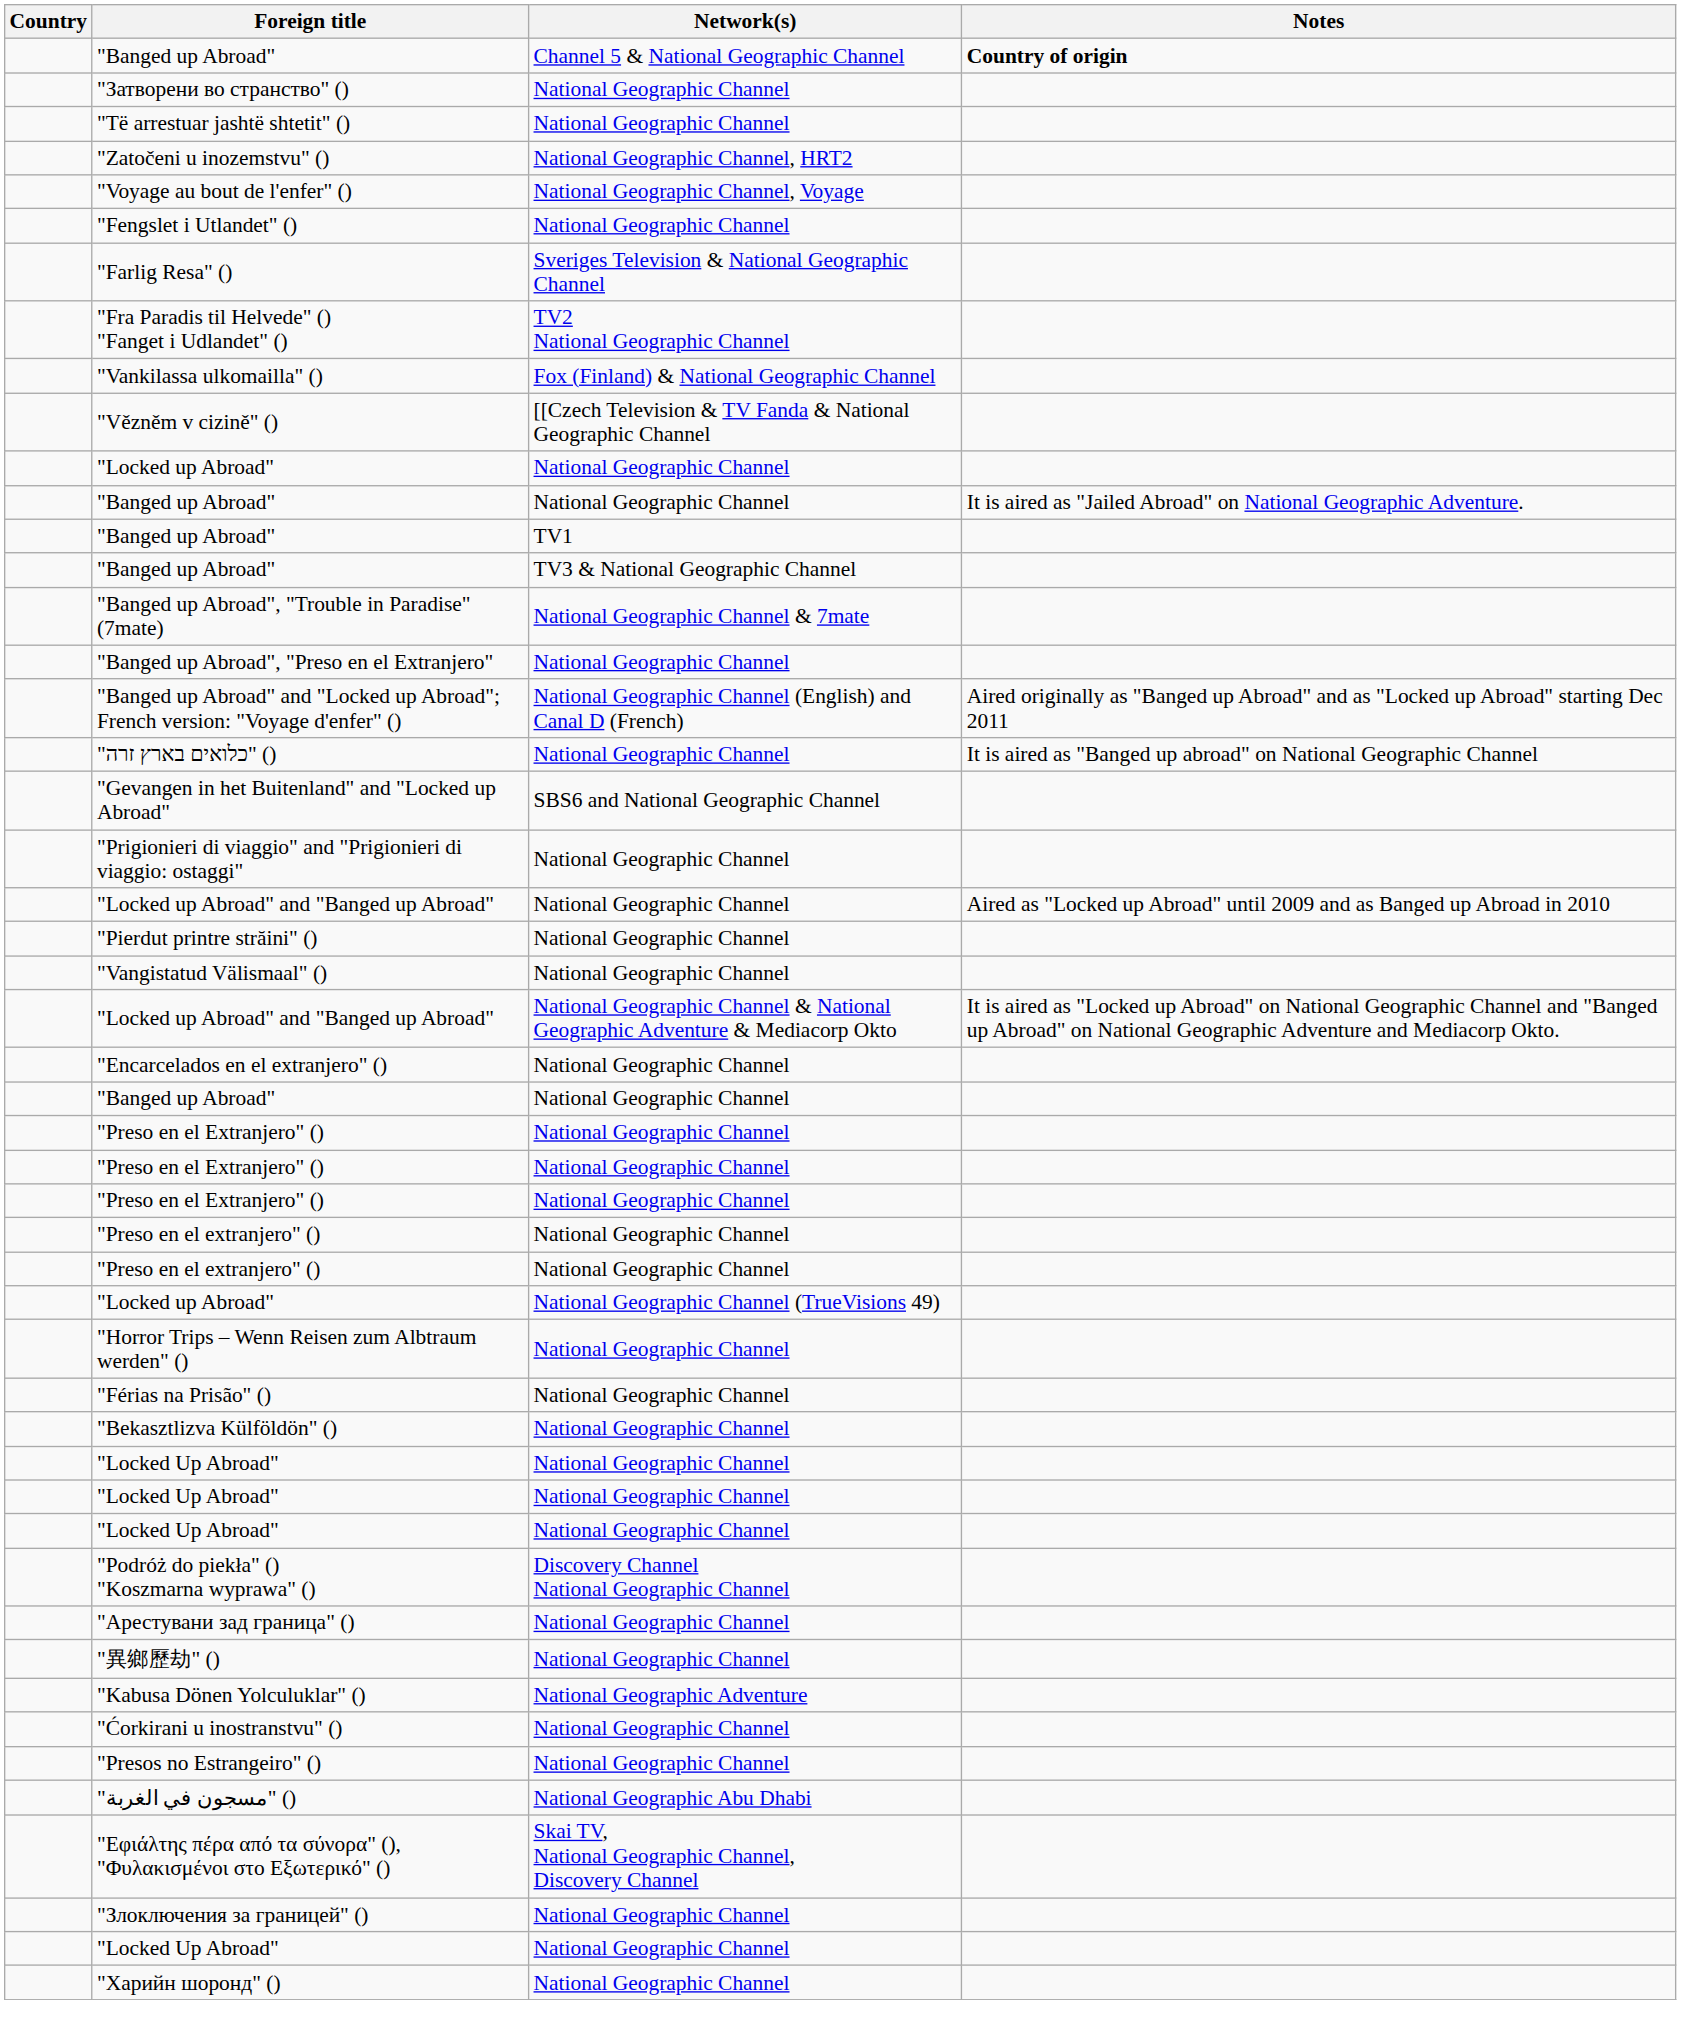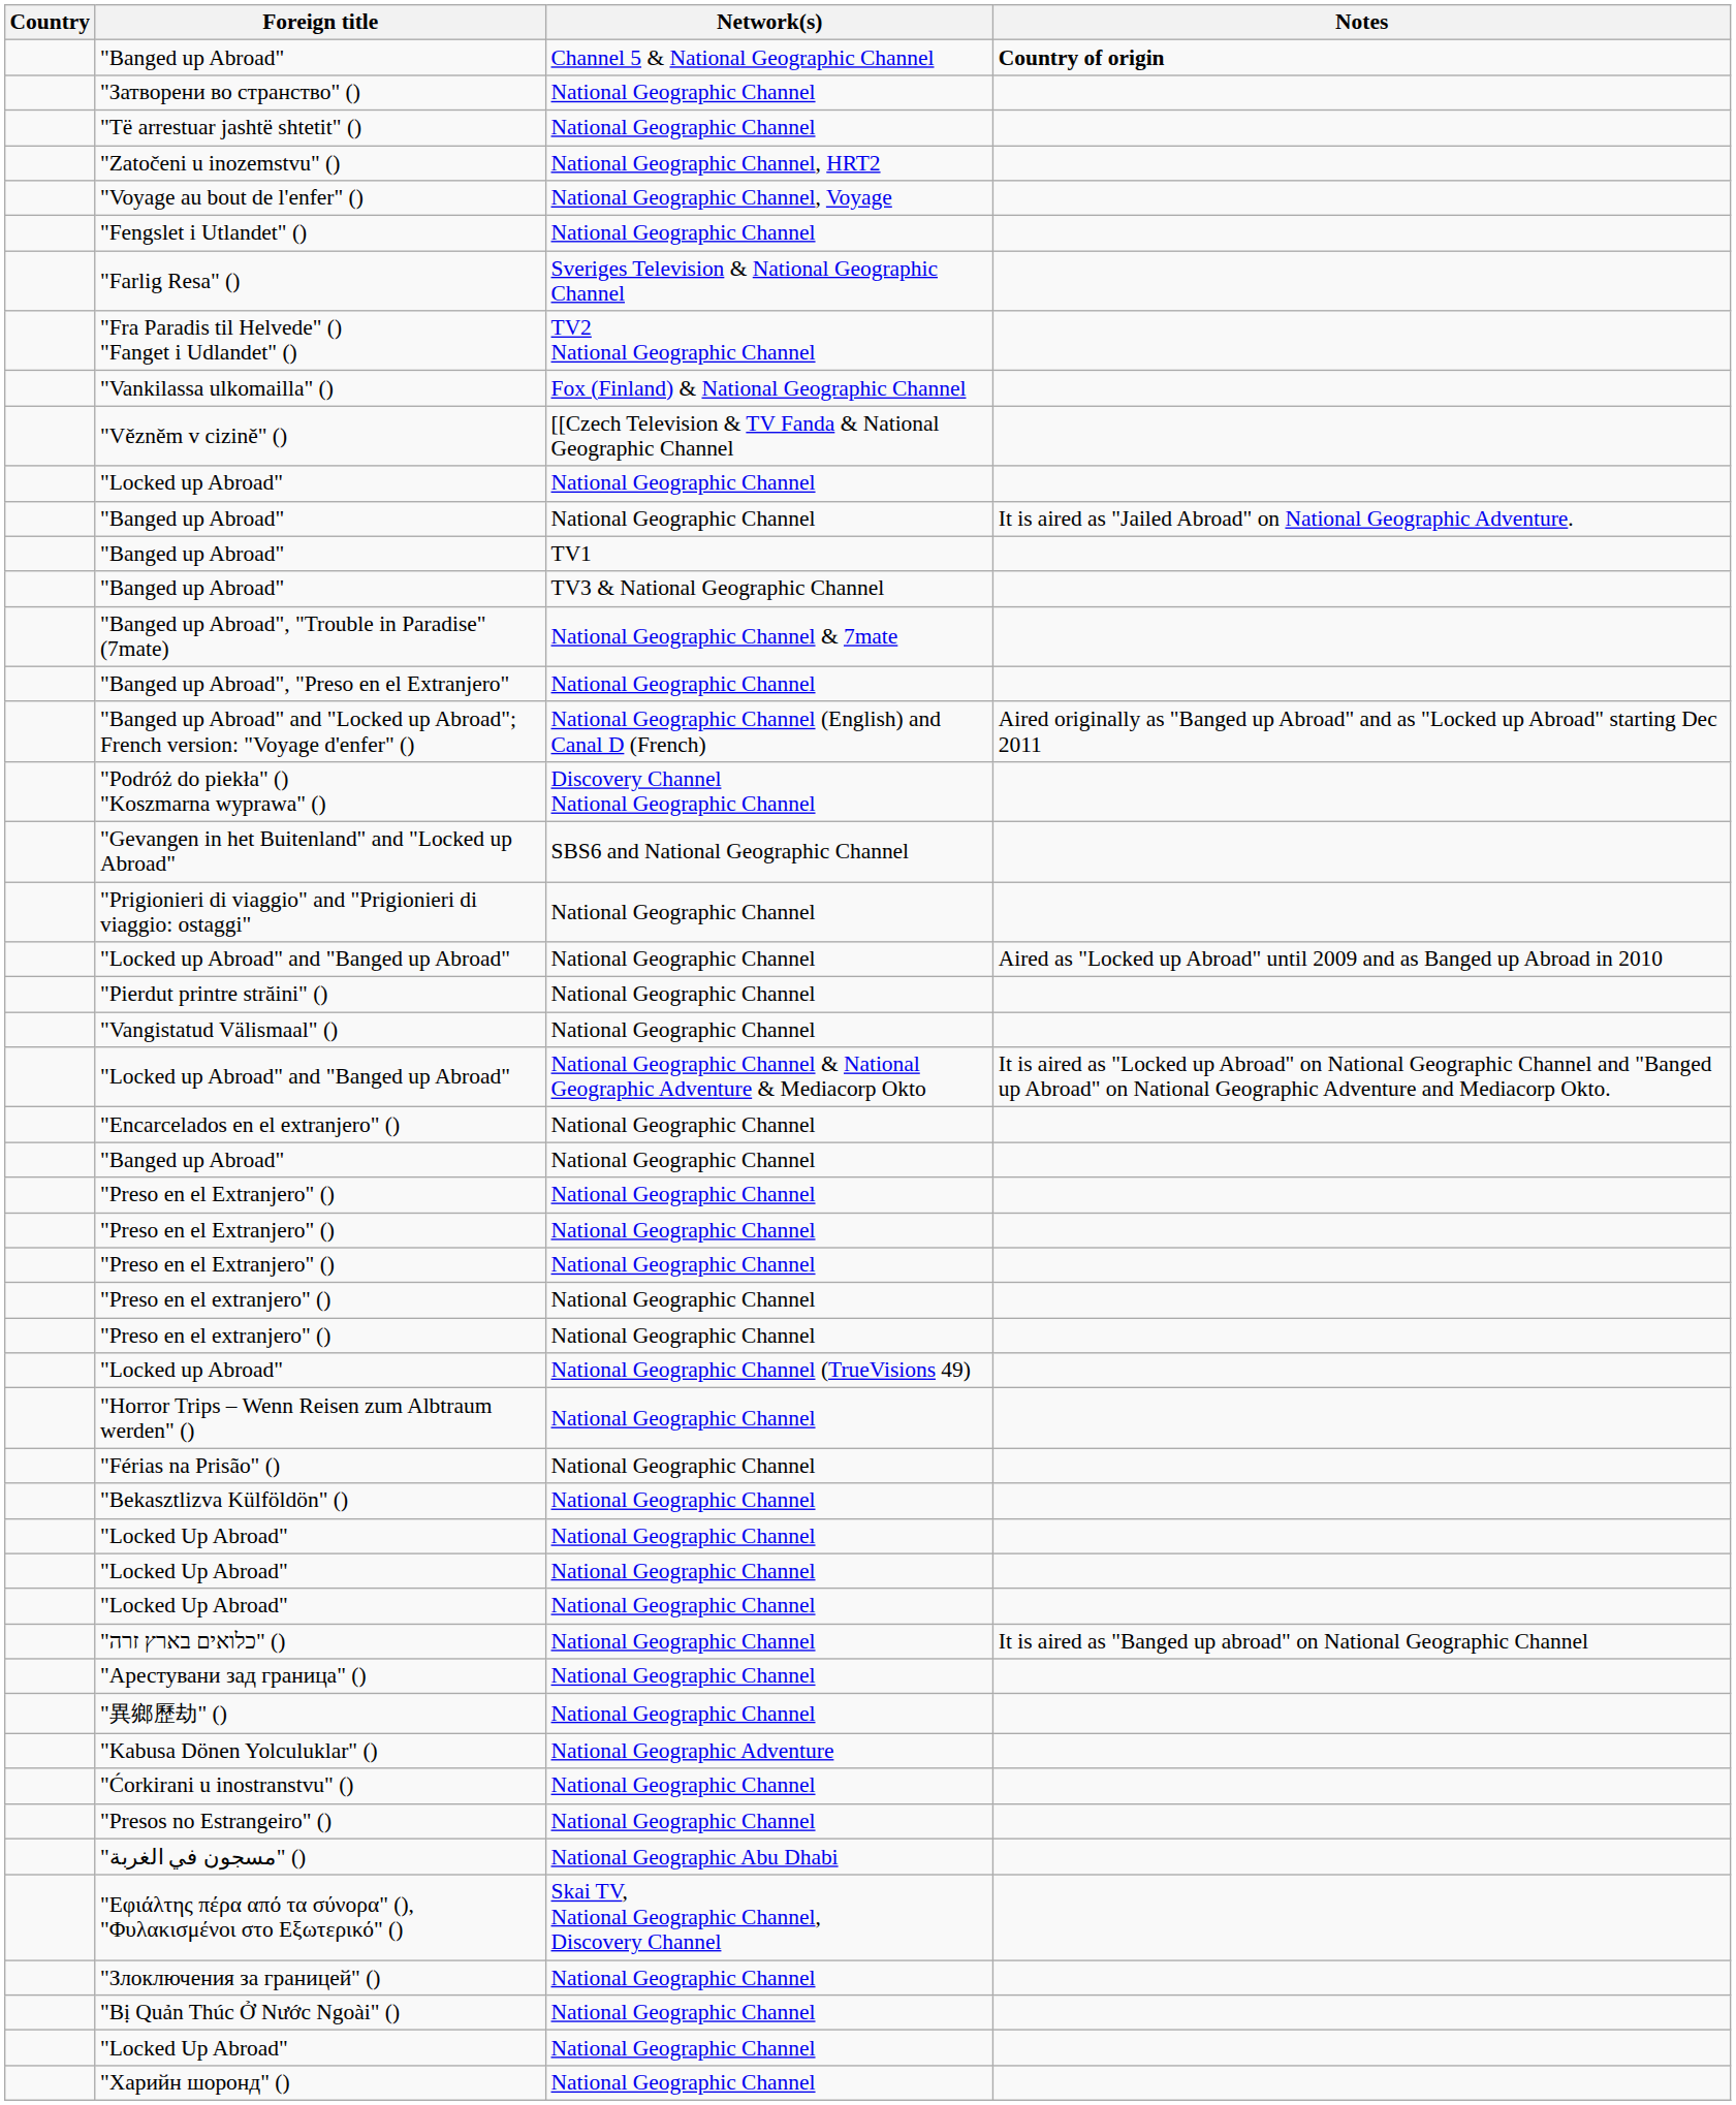 <table class="wikitable sortable">
 <tr>
 <th><strong>Country</strong><br></th>
 <th><strong>Foreign title</strong></th>
 <th><strong>Network(s)</strong></th>
 <th><strong>Notes</strong></th>
 </tr>
 <tr>
 <td></td>
 <td>"Banged up Abroad"</td>
 <td><a href='#'>Channel 5</a> & <a href='#'>National Geographic Channel</a></td>
 <td><strong>Country of origin</strong></td>
 </tr>
 <tr>
 <td></td>
 <td>"Затворени во странство" ()</td>
 <td><a href='#'>National Geographic Channel</a></td>
 <td></td>
 </tr>
 <tr>
 <td></td>
 <td>"Të arrestuar jashtë shtetit" ()</td>
 <td><a href='#'>National Geographic Channel</a></td>
 <td></td>
 </tr>
 <tr>
 <td></td>
 <td>"Zatočeni u inozemstvu" ()</td>
 <td><a href='#'>National Geographic Channel</a>, <a href='#'>HRT2</a></td>
 <td></td>
 </tr>
 <tr>
 <td></td>
 <td>"Voyage au bout de l'enfer" ()</td>
 <td><a href='#'>National Geographic Channel</a>, <a href='#'>Voyage</a></td>
 <td></td>
 </tr>
 <tr>
 <td></td>
 <td>"Fengslet i Utlandet" ()</td>
 <td><a href='#'>National Geographic Channel</a></td>
 <td></td>
 </tr>
 <tr>
 <td></td>
 <td>"Farlig Resa" ()</td>
 <td><a href='#'>Sveriges Television</a> & <a href='#'>National Geographic Channel</a></td>
 <td></td>
 </tr>
 <tr>
 <td></td>
 <td>"Fra Paradis til Helvede" ()<br>"Fanget i Udlandet" ()</td>
 <td><a href='#'>TV2</a><br><a href='#'>National Geographic Channel</a></td>
 <td></td>
 </tr>
 <tr>
 <td></td>
 <td>"Vankilassa ulkomailla" ()</td>
 <td><a href='#'>Fox (Finland)</a> & <a href='#'>National Geographic Channel</a></td>
 <td></td>
 </tr>
 <tr>
 <td></td>
 <td>"Vězněm v cizině" ()</td>
 <td>[[Czech Television & <a href='#'>TV Fanda</a> & National Geographic Channel</td>
 <td></td>
 </tr>
 <tr>
 <td></td>
 <td>"Locked up Abroad"</td>
 <td><a href='#'>National Geographic Channel</a></td>
 <td></td>
 </tr>
 <tr>
 <td></td>
 <td>"Banged up Abroad"</td>
 <td>National Geographic Channel</td>
 <td>It is aired as "Jailed Abroad" on <a href='#'>National Geographic Adventure</a>.</td>
 </tr>
 <tr>
 <td></td>
 <td>"Banged up Abroad"</td>
 <td>TV1</td>
 <td></td>
 </tr>
 <tr>
 <td></td>
 <td>"Banged up Abroad"</td>
 <td>TV3 & National Geographic Channel</td>
 <td></td>
 </tr>
 <tr>
 <td></td>
 <td>"Banged up Abroad", "Trouble in Paradise" (7mate)</td>
 <td><a href='#'>National Geographic Channel</a> & <a href='#'>7mate</a></td>
 <td></td>
 </tr>
 <tr>
 <td></td>
 <td>"Banged up Abroad", "Preso en el Extranjero"</td>
 <td><a href='#'>National Geographic Channel</a></td>
 <td></td>
 </tr>
 <tr>
 <td></td>
 <td>"Banged up Abroad" and "Locked up Abroad"; French version: "Voyage d'enfer" ()</td>
 <td><a href='#'>National Geographic Channel</a> (English) and <a href='#'>Canal D</a> (French)</td>
 <td>Aired originally as "Banged up Abroad" and as "Locked up Abroad" starting Dec 2011</td>
 </tr>
 <tr>
 <td></td>
-<td>"כלואים בארץ זרה" ()</td>
-<td><a href='#'>National Geographic Channel</a></td>
-<td>It is aired as "Banged up abroad" on National Geographic Channel</td>
+<td>"Podróż do piekła" ()<br>"Koszmarna wyprawa" ()</td>
+<td><a href='#'>Discovery Channel</a><br><a href='#'>National Geographic Channel</a></td>
+<td></td>
 </tr>
 <tr>
 <td></td>
 <td>"Gevangen in het Buitenland" and "Locked up Abroad"</td>
 <td>SBS6 and National Geographic Channel</td>
 <td></td>
 </tr>
 <tr>
 <td></td>
 <td>"Prigionieri di viaggio" and "Prigionieri di viaggio: ostaggi"</td>
 <td>National Geographic Channel</td>
 <td></td>
 </tr>
 <tr>
 <td></td>
 <td>"Locked up Abroad" and "Banged up Abroad"</td>
 <td>National Geographic Channel</td>
 <td>Aired as "Locked up Abroad" until 2009 and as Banged up Abroad in 2010</td>
 </tr>
 <tr>
 <td></td>
 <td>"Pierdut printre străini" ()</td>
 <td>National Geographic Channel</td>
 <td></td>
 </tr>
 <tr>
 <td></td>
 <td>"Vangistatud Välismaal" ()</td>
 <td>National Geographic Channel</td>
 <td></td>
 </tr>
 <tr>
 <td></td>
 <td>"Locked up Abroad" and "Banged up Abroad"</td>
 <td><a href='#'>National Geographic Channel</a> & <a href='#'>National Geographic Adventure</a> & Mediacorp Okto</td>
 <td>It is aired as "Locked up Abroad" on National Geographic Channel and "Banged up Abroad" on National Geographic Adventure and Mediacorp Okto.</td>
 </tr>
 <tr>
 <td></td>
 <td>"Encarcelados en el extranjero" ()</td>
 <td>National Geographic Channel</td>
 <td></td>
 </tr>
 <tr>
 <td></td>
 <td>"Banged up Abroad"</td>
 <td>National Geographic Channel</td>
 <td></td>
 </tr>
 <tr>
 <td></td>
 <td>"Preso en el Extranjero" ()</td>
 <td><a href='#'>National Geographic Channel</a></td>
 <td></td>
 </tr>
 <tr>
 <td></td>
 <td>"Preso en el Extranjero" ()</td>
 <td><a href='#'>National Geographic Channel</a></td>
 <td></td>
 </tr>
 <tr>
 <td></td>
 <td>"Preso en el Extranjero" ()</td>
 <td><a href='#'>National Geographic Channel</a></td>
 <td></td>
 </tr>
 <tr>
 <td></td>
 <td>"Preso en el extranjero" ()</td>
 <td>National Geographic Channel</td>
 <td></td>
 </tr>
 <tr>
 <td></td>
 <td>"Preso en el extranjero" ()</td>
 <td>National Geographic Channel</td>
 <td></td>
 </tr>
 <tr>
 <td></td>
 <td>"Locked up Abroad"</td>
 <td><a href='#'>National Geographic Channel</a> (<a href='#'>TrueVisions</a> 49)</td>
 <td></td>
 </tr>
 <tr>
 <td></td>
 <td>"Horror Trips – Wenn Reisen zum Albtraum werden" ()</td>
 <td><a href='#'>National Geographic Channel</a></td>
 <td></td>
 </tr>
 <tr>
 <td></td>
 <td>"Férias na Prisão" ()</td>
 <td>National Geographic Channel</td>
 <td></td>
 </tr>
 <tr>
 <td></td>
 <td>"Bekasztlizva Külföldön" ()</td>
 <td><a href='#'>National Geographic Channel</a></td>
 <td></td>
 </tr>
 <tr>
 <td></td>
 <td>"Locked Up Abroad"</td>
 <td><a href='#'>National Geographic Channel</a></td>
 <td></td>
 </tr>
 <tr>
 <td></td>
 <td>"Locked Up Abroad"</td>
 <td><a href='#'>National Geographic Channel</a></td>
 <td></td>
 </tr>
 <tr>
 <td></td>
 <td>"Locked Up Abroad"</td>
 <td><a href='#'>National Geographic Channel</a></td>
 <td></td>
 </tr>
 <tr>
 <td></td>
-<td>"Podróż do piekła" ()<br>"Koszmarna wyprawa" ()</td>
-<td><a href='#'>Discovery Channel</a><br><a href='#'>National Geographic Channel</a></td>
-<td></td>
+<td>"כלואים בארץ זרה" ()</td>
+<td><a href='#'>National Geographic Channel</a></td>
+<td>It is aired as "Banged up abroad" on National Geographic Channel</td>
 </tr>
 <tr>
 <td></td>
 <td>"Арестувани зад граница" ()</td>
 <td><a href='#'>National Geographic Channel</a></td>
 <td></td>
 </tr>
 <tr>
 <td></td>
 <td>"異鄉歷劫" ()</td>
 <td><a href='#'>National Geographic Channel</a></td>
 <td></td>
 </tr>
 <tr>
 <td></td>
 <td>"Kabusa Dönen Yolculuklar" ()</td>
 <td><a href='#'>National Geographic Adventure</a></td>
 <td></td>
 </tr>
 <tr>
 <td></td>
 <td>"Ćorkirani u inostranstvu" ()</td>
 <td><a href='#'>National Geographic Channel</a></td>
 <td></td>
 </tr>
 <tr>
 <td></td>
 <td>"Presos no Estrangeiro" ()</td>
 <td><a href='#'>National Geographic Channel</a></td>
 <td></td>
 </tr>
 <tr>
 <td></td>
 <td>"مسجون في الغربة" ()</td>
 <td><a href='#'>National Geographic Abu Dhabi</a></td>
 <td></td>
 </tr>
 <tr>
 <td></td>
 <td>"Εφιάλτης πέρα από τα σύνορα" (), "Φυλακισμένοι στο Εξωτερικό" ()</td>
 <td><a href='#'>Skai TV</a>, <br><a href='#'>National Geographic Channel</a>, <br><a href='#'>Discovery Channel</a></td>
 <td></td>
 </tr>
 <tr>
 <td></td>
 <td>"Злоключения за границей" ()</td>
 <td><a href='#'>National Geographic Channel</a></td>
 <td></td>
 </tr>
 <tr>
 <td></td>
+<td>"Bị Quản Thúc Ở Nước Ngoài" ()</td>
+<td><a href='#'>National Geographic Channel</a></td>
+<td></td>
+</tr>
+<tr>
+<td></td>
 <td>"Locked Up Abroad"</td>
 <td><a href='#'>National Geographic Channel</a></td>
 <td></td>
 </tr>
 <tr>
 <td></td>
 <td>"Харийн шоронд" ()</td>
 <td><a href='#'>National Geographic Channel</a></td>
 <td></td>
 </tr>
 <tr>
 </tr>
 </table>
